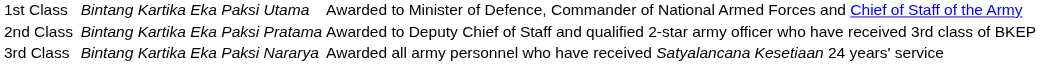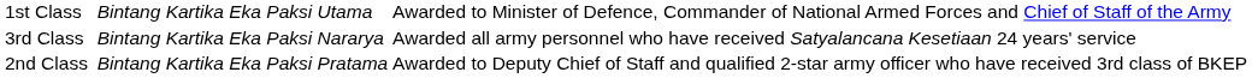 <table>
 <tr>
 <td>1st Class</td>
 <td></td>
 <td><em>Bintang Kartika Eka Paksi Utama</em></td>
 <td>Awarded to Minister of Defence, Commander of National Armed Forces and <a href='#'>Chief of Staff of the Army</a></td>
 </tr>
 <tr>
+<td>3rd Class</td>
+<td></td>
+<td><em>Bintang Kartika Eka Paksi Nararya</em></td>
+<td>Awarded all army personnel who have received <em>Satyalancana Kesetiaan</em> 24 years' service</td>
+</tr>
+<tr>
 <td>2nd Class</td>
 <td></td>
 <td><em>Bintang Kartika Eka Paksi Pratama</em></td>
 <td>Awarded to Deputy Chief of Staff and qualified 2-star army officer who have received 3rd class of BKEP</td>
 </tr>
-<tr>
-<td>3rd Class</td>
-<td></td>
-<td><em>Bintang Kartika Eka Paksi Nararya</em></td>
-<td>Awarded all army personnel who have received <em>Satyalancana Kesetiaan</em> 24 years' service</td>
-</tr>
 </table>
